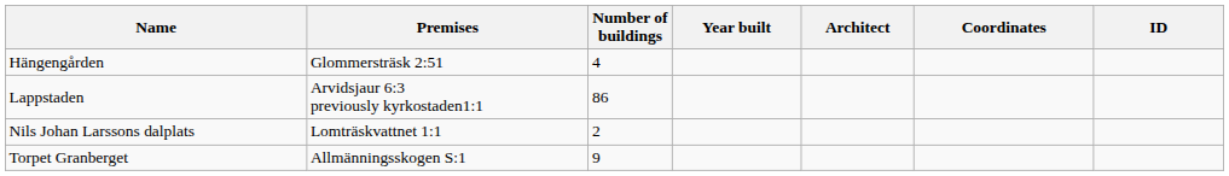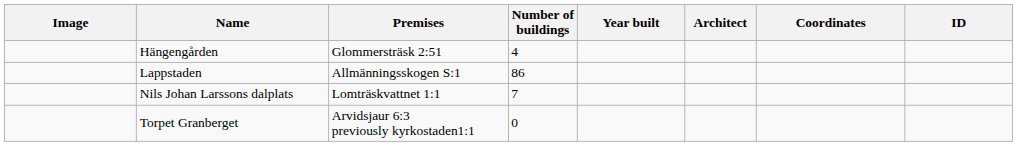 <table class="wikitable" width="95%">
 <tr>
+<th width="150">Image</th>
 <th>Name</th>
 <th>Premises</th>
 <th width="75">Number of<br>buildings</th>
 <th width="120">Year built</th>
 <th>Architect</th>
 <th width="170">Coordinates</th>
 <th width="120">ID</th>
 </tr>
 <tr>
+<td></td>
 <td>Hängengården</td>
 <td>Glommersträsk 2:51</td>
 <td>4</td>
 <td></td>
 <td></td>
 <td></td>
 <td></td>
 </tr>
 <tr>
+<td></td>
 <td Lappstaden, Arvidsjaur>Lappstaden</td>
-<td>Arvidsjaur 6:3<br>previously kyrkostaden1:1</td>
+<td>Allmänningsskogen S:1</td>
 <td>86</td>
 <td></td>
 <td></td>
 <td></td>
 <td></td>
 </tr>
 <tr>
+<td></td>
 <td Rallarmuseet i Moskosel>Nils Johan Larssons dalplats</td>
 <td>Lomträskvattnet 1:1</td>
-<td>2</td>
+<td>7</td>
 <td></td>
 <td></td>
 <td></td>
 <td></td>
 </tr>
 <tr>
+<td></td>
 <td>Torpet Granberget</td>
-<td>Allmänningsskogen S:1</td>
-<td>9</td>
+<td>Arvidsjaur 6:3<br>previously kyrkostaden1:1</td>
+<td>0</td>
 <td></td>
 <td></td>
 <td></td>
 <td></td>
 </tr>
 </table>
